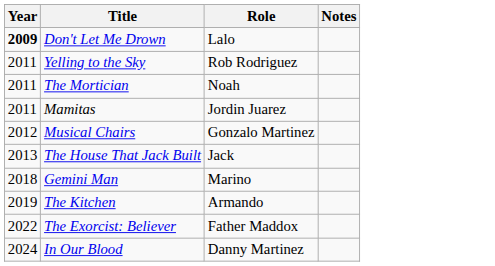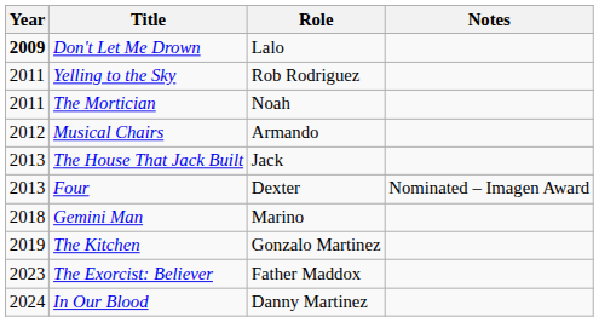 <table class="wikitable sortable">
 <tr>
 <th>Year</th>
 <th>Title</th>
 <th>Role</th>
 <th>Notes</th>
 </tr>
 <tr>
 <td><strong>2009</strong></td>
 <td><em><a href='#'>Don't Let Me Drown</a></em></td>
 <td>Lalo</td>
 <td></td>
 </tr>
 <tr>
 <td>2011</td>
 <td><em><a href='#'>Yelling to the Sky</a></em></td>
 <td>Rob Rodriguez</td>
 <td></td>
 </tr>
 <tr>
 <td>2011</td>
 <td><em><a href='#'>The Mortician</a></em></td>
 <td>Noah</td>
 <td></td>
 </tr>
 <tr>
-<td>2011</td>
-<td><em>Mamitas</em></td>
-<td>Jordin Juarez</td>
-<td></td>
-</tr>
-<tr>
 <td>2012</td>
 <td><em><a href='#'>Musical Chairs</a></em></td>
-<td>Gonzalo Martinez</td>
+<td>Armando</td>
 <td></td>
 </tr>
 <tr>
 <td>2013</td>
 <td><em><a href='#'>The House That Jack Built</a></em></td>
 <td>Jack</td>
 <td></td>
+</tr>
+<tr>
+<td>2013</td>
+<td><em><a href='#'>Four</a></em></td>
+<td>Dexter</td>
+<td>Nominated – Imagen Award</td>
 </tr>
 <tr>
 <td>2018</td>
 <td><em><a href='#'>Gemini Man</a></em></td>
 <td>Marino</td>
 <td></td>
 </tr>
 <tr>
 <td>2019</td>
 <td><em><a href='#'>The Kitchen</a></em></td>
-<td>Armando</td>
+<td>Gonzalo Martinez</td>
 <td></td>
 </tr>
 <tr>
-<td>2022</td>
+<td>2023</td>
 <td><em><a href='#'>The Exorcist: Believer</a></em></td>
 <td>Father Maddox</td>
 <td></td>
 </tr>
 <tr>
 <td>2024</td>
 <td><em><a href='#'>In Our Blood</a></em></td>
 <td>Danny Martinez</td>
 <td></td>
 </tr>
 </table>
